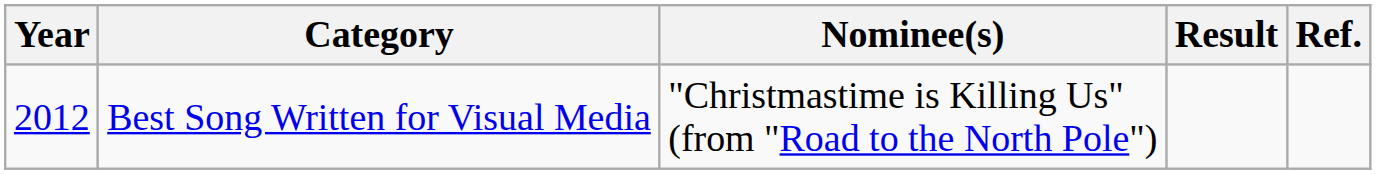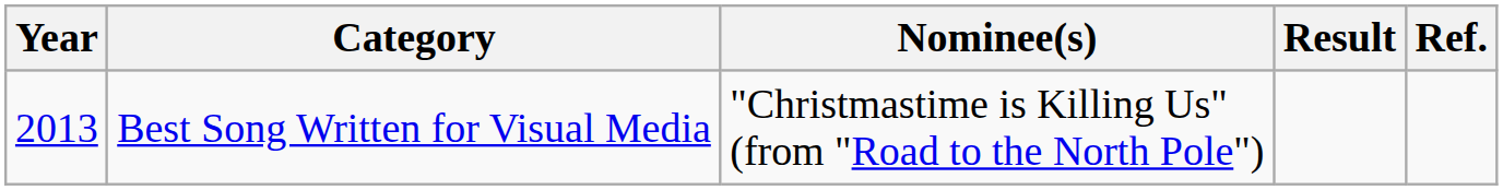 <table class="wikitable">
 <tr>
 <th>Year</th>
 <th>Category</th>
 <th>Nominee(s)</th>
 <th>Result</th>
 <th>Ref.</th>
 </tr>
 <tr>
-<td><a href='#'>2012</a></td>
+<td><a href='#'>2013</a></td>
 <td><a href='#'>Best Song Written for Visual Media</a></td>
 <td>"Christmastime is Killing Us"<br>(from "<a href='#'>Road to the North Pole</a>")</td>
 <td></td>
 <td></td>
 </tr>
 </table>
